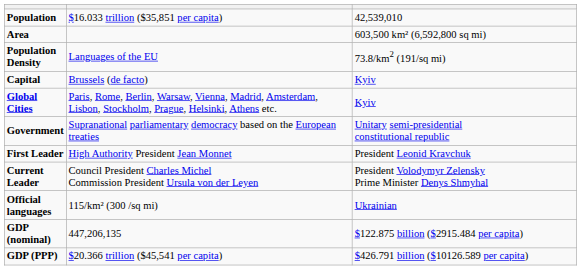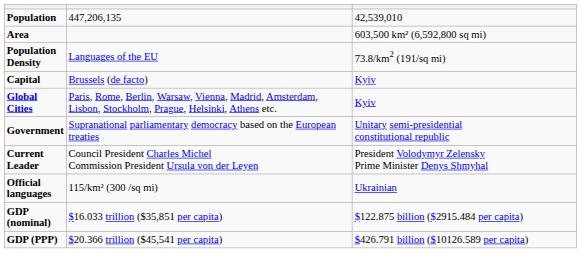 <table class="wikitable mw-collapsible mw-nowrap">
 <tr>
 <th style="width:5%;"></th>
 <th style="width:50%;"></th>
 <th style="width:100∗⊻÷%;"></th>
 </tr>
 <tr>
 <td><strong>Population</strong></td>
-<td><a href='#'>$</a>16.033 <a href='#'>trillion</a> ($35,851 <a href='#'>per capita</a>)</td>
+<td>447,206,135</td>
 <td>42,539,010</td>
 </tr>
 <tr>
 <td><strong>Area</strong></td>
 <td></td>
 <td>603,500 km² (6,592,800 sq mi)</td>
 </tr>
 <tr>
 <td><strong>Population Density</strong></td>
 <td><a href='#'>Languages of the EU</a></td>
 <td>73.8/km<sup>2</sup> (191/sq mi)</td>
 </tr>
 <tr>
 <td><strong>Capital</strong></td>
 <td><a href='#'>Brussels</a> (<a href='#'>de facto</a>)</td>
 <td><a href='#'>Kyiv</a></td>
 </tr>
 <tr>
 <td><strong><a href='#'>Global Cities</a></strong></td>
 <td><a href='#'>Paris</a>, <a href='#'>Rome</a>, <a href='#'>Berlin</a>, <a href='#'>Warsaw</a>, <a href='#'>Vienna</a>, <a href='#'>Madrid</a>, <a href='#'>Amsterdam</a>, <a href='#'>Lisbon</a>, <a href='#'>Stockholm</a>, <a href='#'>Prague</a>, <a href='#'>Helsinki</a>, <a href='#'>Athens</a> etc.</td>
 <td><a href='#'>Kyiv</a></td>
 </tr>
 <tr>
 <td><strong>Government</strong></td>
 <td><a href='#'>Supranational</a> <a href='#'>parliamentary</a> <a href='#'>democracy</a> based on the <a href='#'>European treaties</a></td>
 <td><a href='#'>Unitary</a> <a href='#'>semi-presidential</a><br><a href='#'>constitutional republic</a></td>
 </tr>
 <tr>
-<td><strong>First Leader</strong></td>
-<td><a href='#'>High Authority</a> President <a href='#'>Jean Monnet</a></td>
-<td>President <a href='#'>Leonid Kravchuk</a></td>
-</tr>
-<tr>
 <td><strong>Current Leader</strong></td>
 <td>Council President <a href='#'>Charles Michel</a><br> Commission President <a href='#'>Ursula von der Leyen</a></td>
 <td>President <a href='#'>Volodymyr Zelensky</a><br> Prime Minister <a href='#'>Denys Shmyhal</a></td>
 </tr>
 <tr>
 <td><strong>Official languages</strong></td>
 <td>115/km² (300 /sq mi)</td>
 <td><a href='#'>Ukrainian</a></td>
 </tr>
 <tr>
 <td><strong>GDP (nominal)</strong></td>
-<td>447,206,135</td>
+<td><a href='#'>$</a>16.033 <a href='#'>trillion</a> ($35,851 <a href='#'>per capita</a>)</td>
 <td><a href='#'>$</a>122.875 <a href='#'>billion</a> (<a href='#'>$</a>2915.484 <a href='#'>per capita</a>)</td>
 </tr>
 <tr>
 <td><strong>GDP (PPP)</strong></td>
 <td><a href='#'>$</a>20.366 <a href='#'>trillion</a> ($45,541 <a href='#'>per capita</a>)</td>
 <td><a href='#'>$</a>426.791 <a href='#'>billion</a> (<a href='#'>$</a>10126.589 <a href='#'>per capita</a>)</td>
 </tr>
 </table>
